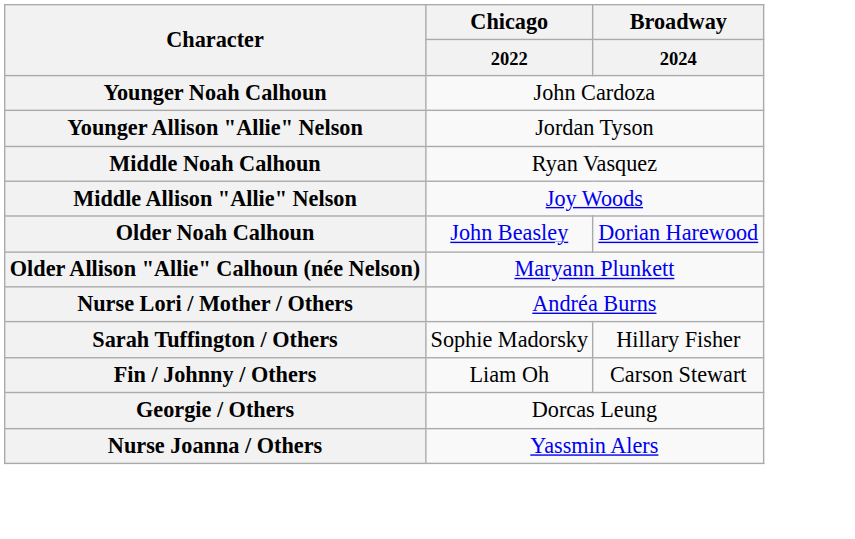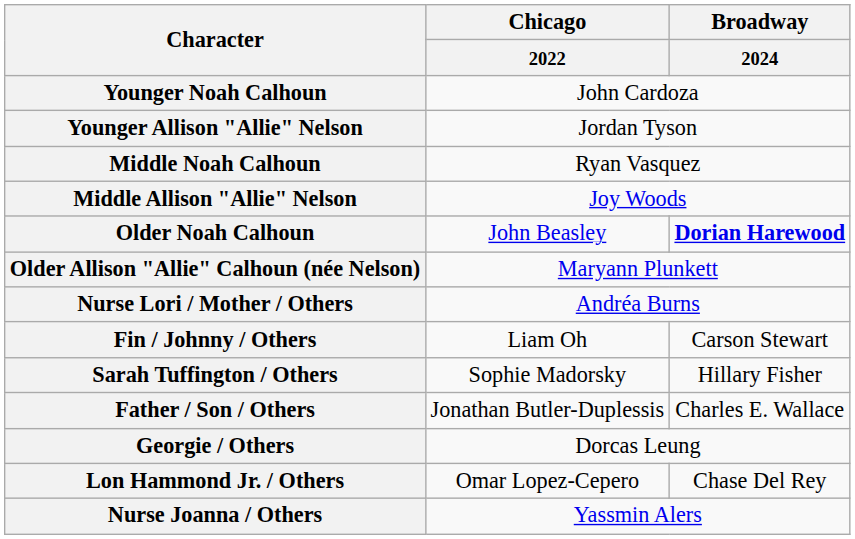 <table class="wikitable" style="width:1000;">
 <tr>
 <th rowspan="2">Character</th>
 <th>Chicago</th>
 <th>Broadway</th>
 </tr>
 <tr>
 <th><small>2022</small></th>
 <th><small>2024</small></th>
 </tr>
 <tr>
 <th>Younger Noah Calhoun</th>
 <td colspan="2" align="center">John Cardoza</td>
 </tr>
 <tr>
 <th>Younger Allison "Allie" Nelson</th>
 <td colspan="2" align="center">Jordan Tyson</td>
 </tr>
 <tr>
 <th>Middle Noah Calhoun</th>
 <td colspan="2" align="center">Ryan Vasquez</td>
 </tr>
 <tr>
 <th>Middle Allison "Allie" Nelson</th>
 <td colspan="2" align="center"><a href='#'>Joy Woods</a></td>
 </tr>
 <tr>
 <th>Older Noah Calhoun</th>
 <td align="center"><a href='#'>John Beasley</a></td>
-<td align="center"><a href='#'>Dorian Harewood</a></td>
+<td align="center"><strong><a href='#'>Dorian Harewood</a></strong></td>
 </tr>
 <tr>
 <th>Older Allison "Allie" Calhoun (née Nelson)</th>
 <td colspan="2" align="center"><a href='#'>Maryann Plunkett</a></td>
 </tr>
 <tr>
 <th>Nurse Lori / Mother / Others</th>
 <td colspan="2" align="center"><a href='#'>Andréa Burns</a></td>
 </tr>
 <tr>
+<th>Fin / Johnny / Others</th>
+<td align="center">Liam Oh</td>
+<td align="center">Carson Stewart</td>
+</tr>
+<tr>
 <th>Sarah Tuffington / Others</th>
 <td align="center">Sophie Madorsky</td>
 <td align="center">Hillary Fisher</td>
 </tr>
 <tr>
-<th>Fin / Johnny / Others</th>
-<td align="center">Liam Oh</td>
-<td align="center">Carson Stewart</td>
+<th>Father / Son / Others</th>
+<td align="center">Jonathan Butler-Duplessis</td>
+<td align="center">Charles E. Wallace</td>
 </tr>
 <tr>
 <th>Georgie / Others</th>
 <td colspan="2" align="center">Dorcas Leung</td>
 </tr>
 <tr>
+<th>Lon Hammond Jr. / Others</th>
+<td align="center">Omar Lopez-Cepero</td>
+<td align="center">Chase Del Rey</td>
+</tr>
+<tr>
 <th>Nurse Joanna / Others</th>
 <td colspan="2" align="center"><a href='#'>Yassmin Alers</a></td>
 </tr>
 </table>
